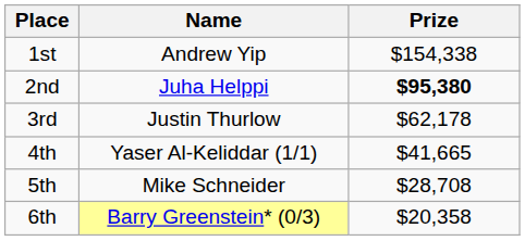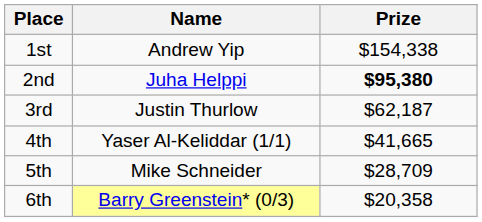 <table class="wikitable">
 <tr>
 <th width="50">Place</th>
 <th width="200">Name</th>
 <th width="125">Prize</th>
 </tr>
 <tr>
 <td align = "center">1st</td>
 <td align = "center">Andrew Yip</td>
 <td align = "center">$154,338</td>
 </tr>
 <tr>
 <td align = "center">2nd</td>
 <td align = "center"><a href='#'>Juha Helppi</a></td>
 <td align = "center"><strong>$95,380</strong></td>
 </tr>
 <tr>
 <td align = "center">3rd</td>
 <td align = "center">Justin Thurlow</td>
-<td align = "center">$62,178</td>
+<td align = "center">$62,187</td>
 </tr>
 <tr>
 <td align = "center">4th</td>
 <td align = "center">Yaser Al-Keliddar (1/1)</td>
 <td align = "center">$41,665</td>
 </tr>
 <tr>
 <td align = "center">5th</td>
 <td align = "center">Mike Schneider</td>
-<td align = "center">$28,708</td>
+<td align = "center">$28,709</td>
 </tr>
 <tr>
 <td align = "center">6th</td>
 <td align = "center" bgcolor="#FFFF99"><a href='#'>Barry Greenstein</a>* (0/3)</td>
 <td align = "center">$20,358</td>
 </tr>
 </table>
